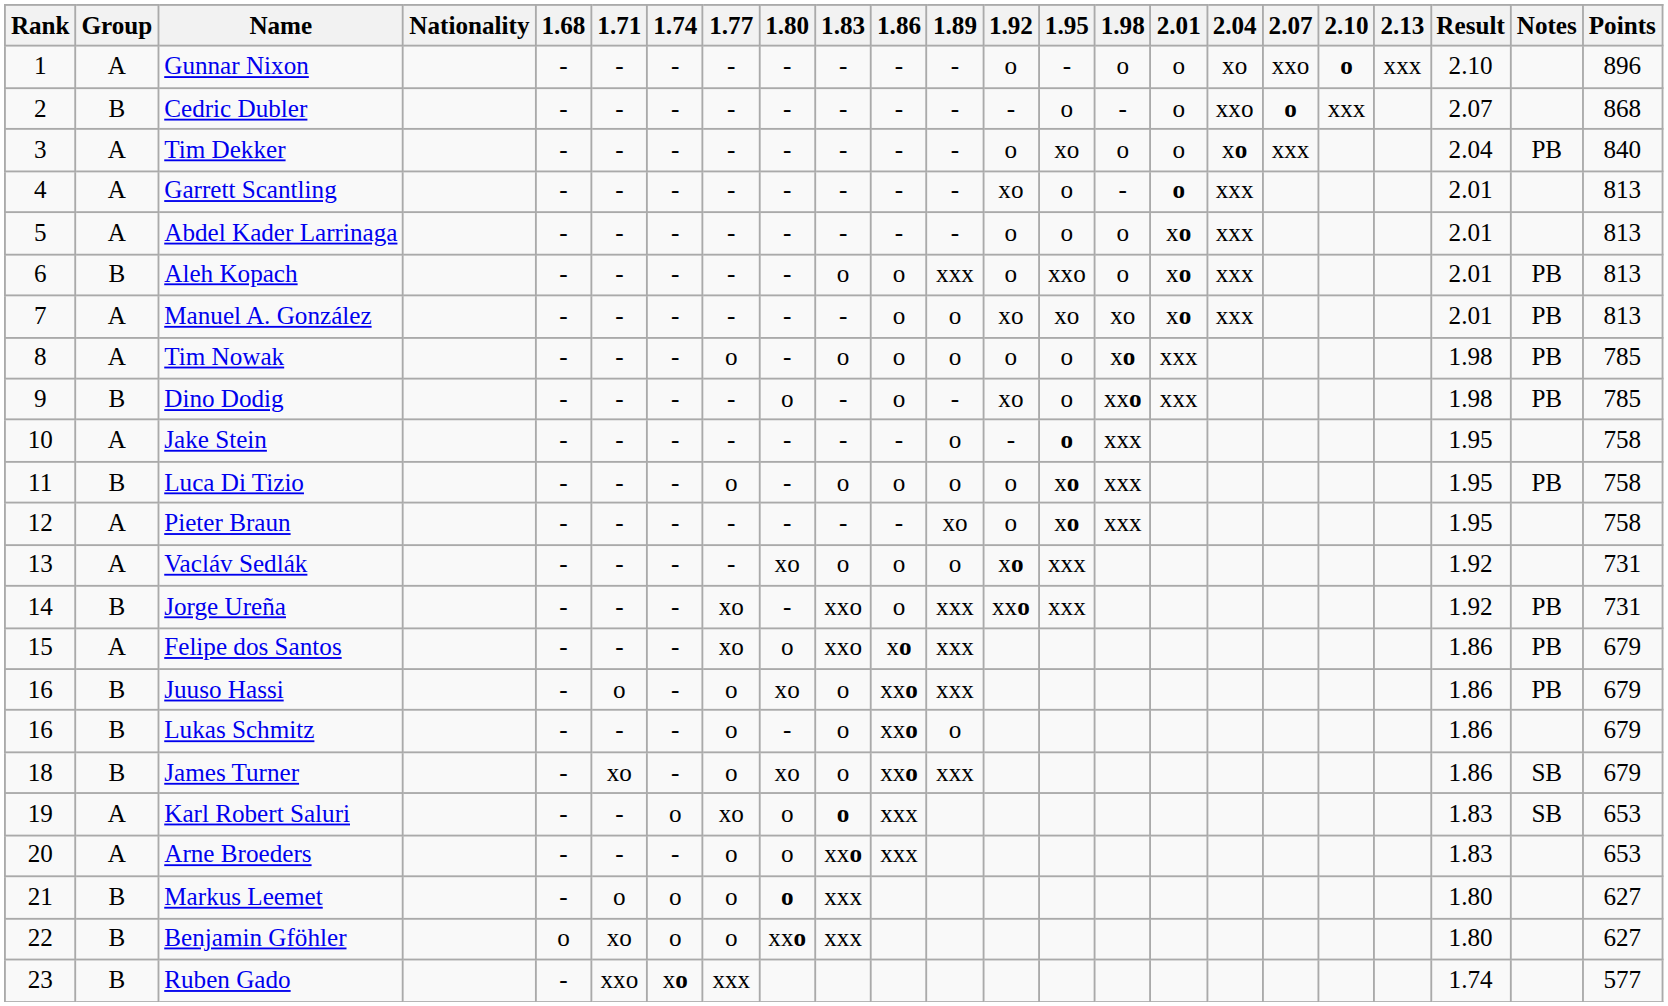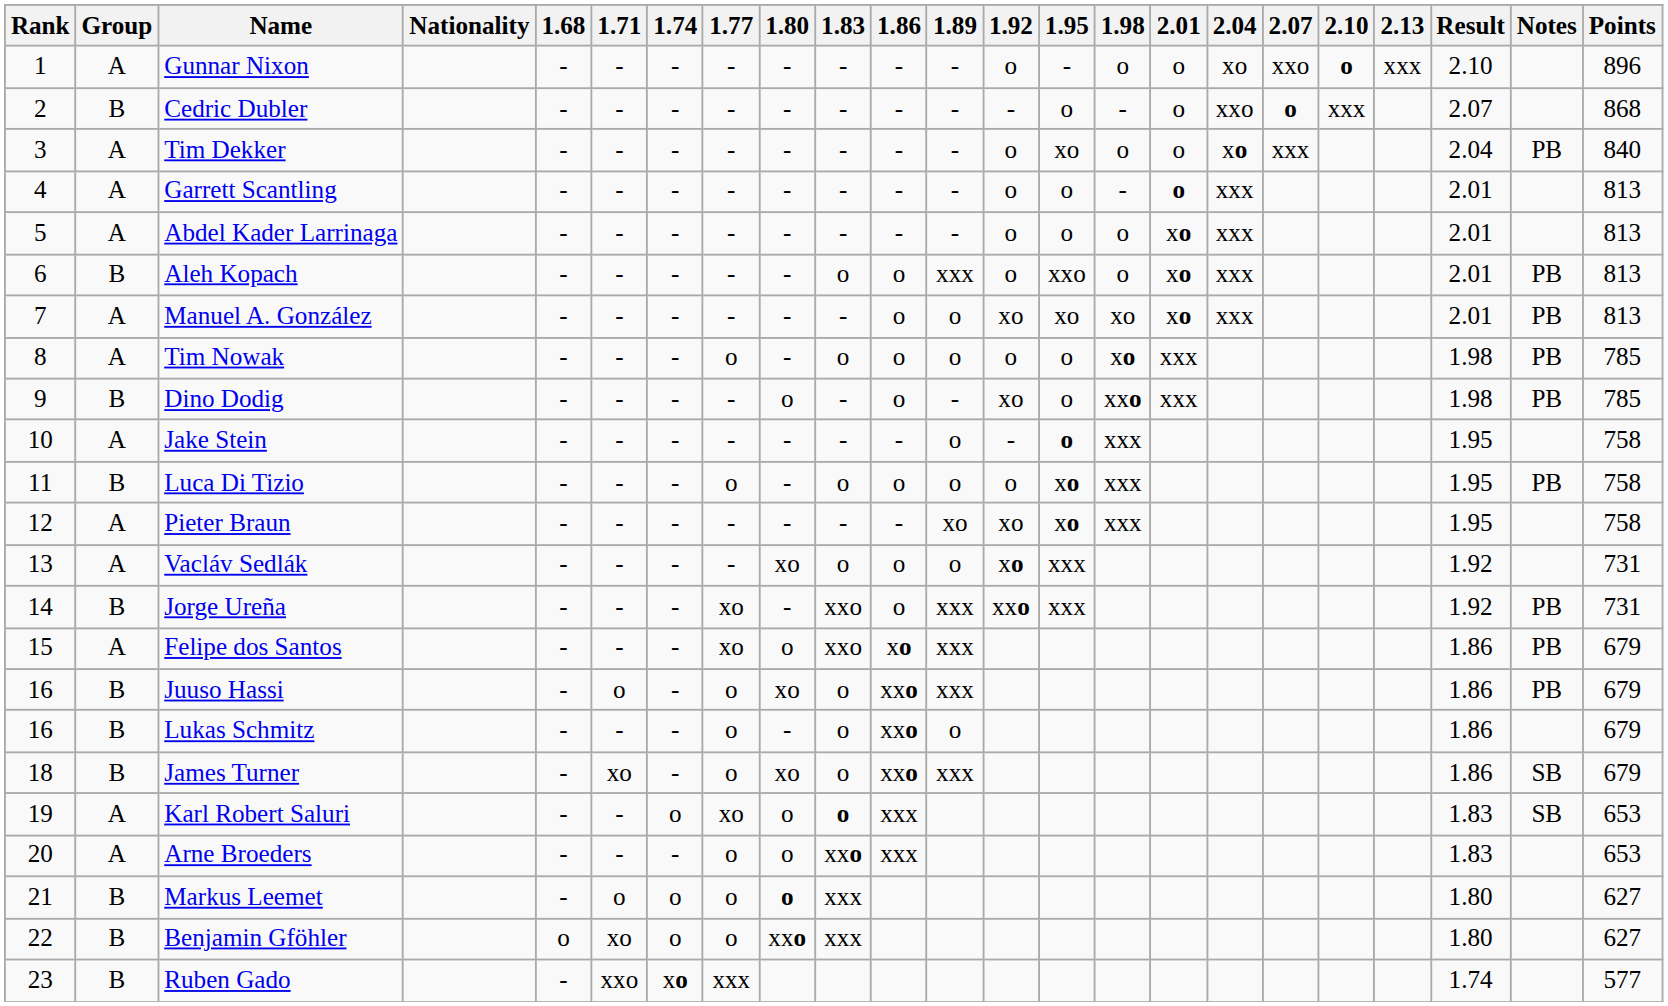 <table class="wikitable sortable" style="text-align:center;font-size:85%">
 <tr>
 <th>Rank</th>
 <th>Group</th>
 <th>Name</th>
 <th>Nationality</th>
 <th>1.68</th>
 <th>1.71</th>
 <th>1.74</th>
 <th>1.77</th>
 <th>1.80</th>
 <th>1.83</th>
 <th>1.86</th>
 <th>1.89</th>
 <th>1.92</th>
 <th>1.95</th>
 <th>1.98</th>
 <th>2.01</th>
 <th>2.04</th>
 <th>2.07</th>
 <th>2.10</th>
 <th>2.13</th>
 <th>Result</th>
 <th>Notes</th>
 <th>Points</th>
 </tr>
 <tr>
 <td>1</td>
 <td>A</td>
 <td align="left"><a href='#'>Gunnar Nixon</a></td>
 <td align=left></td>
 <td>-</td>
 <td>-</td>
 <td>-</td>
 <td>-</td>
 <td>-</td>
 <td>-</td>
 <td>-</td>
 <td>-</td>
 <td>o</td>
 <td>-</td>
 <td>o</td>
 <td>o</td>
 <td>xo</td>
 <td>xxo</td>
 <td><strong>o</strong></td>
 <td>xxx</td>
 <td>2.10</td>
 <td></td>
 <td>896</td>
 </tr>
 <tr>
 <td>2</td>
 <td>B</td>
 <td align="left"><a href='#'>Cedric Dubler</a></td>
 <td align=left></td>
 <td>-</td>
 <td>-</td>
 <td>-</td>
 <td>-</td>
 <td>-</td>
 <td>-</td>
 <td>-</td>
 <td>-</td>
 <td>-</td>
 <td>o</td>
 <td>-</td>
 <td>o</td>
 <td>xxo</td>
 <td><strong>o</strong></td>
 <td>xxx</td>
 <td></td>
 <td>2.07</td>
 <td></td>
 <td>868</td>
 </tr>
 <tr>
 <td>3</td>
 <td>A</td>
 <td align="left"><a href='#'>Tim Dekker</a></td>
 <td align=left></td>
 <td>-</td>
 <td>-</td>
 <td>-</td>
 <td>-</td>
 <td>-</td>
 <td>-</td>
 <td>-</td>
 <td>-</td>
 <td>o</td>
 <td>xo</td>
 <td>o</td>
 <td>o</td>
 <td>x<strong>o</strong></td>
 <td>xxx</td>
 <td></td>
 <td></td>
 <td>2.04</td>
 <td>PB</td>
 <td>840</td>
 </tr>
 <tr>
 <td>4</td>
 <td>A</td>
 <td align="left"><a href='#'>Garrett Scantling</a></td>
 <td align=left></td>
 <td>-</td>
 <td>-</td>
 <td>-</td>
 <td>-</td>
 <td>-</td>
 <td>-</td>
 <td>-</td>
 <td>-</td>
-<td>xo</td>
+<td>o</td>
 <td>o</td>
 <td>-</td>
 <td><strong>o</strong></td>
 <td>xxx</td>
 <td></td>
 <td></td>
 <td></td>
 <td>2.01</td>
 <td></td>
 <td>813</td>
 </tr>
 <tr>
 <td>5</td>
 <td>A</td>
 <td align="left"><a href='#'>Abdel Kader Larrinaga</a></td>
 <td align=left></td>
 <td>-</td>
 <td>-</td>
 <td>-</td>
 <td>-</td>
 <td>-</td>
 <td>-</td>
 <td>-</td>
 <td>-</td>
 <td>o</td>
 <td>o</td>
 <td>o</td>
 <td>x<strong>o</strong></td>
 <td>xxx</td>
 <td></td>
 <td></td>
 <td></td>
 <td>2.01</td>
 <td></td>
 <td>813</td>
 </tr>
 <tr>
 <td>6</td>
 <td>B</td>
 <td align="left"><a href='#'>Aleh Kopach</a></td>
 <td align=left></td>
 <td>-</td>
 <td>-</td>
 <td>-</td>
 <td>-</td>
 <td>-</td>
 <td>o</td>
 <td>o</td>
 <td>xxx</td>
 <td>o</td>
 <td>xxo</td>
 <td>o</td>
 <td>x<strong>o</strong></td>
 <td>xxx</td>
 <td></td>
 <td></td>
 <td></td>
 <td>2.01</td>
 <td>PB</td>
 <td>813</td>
 </tr>
 <tr>
 <td>7</td>
 <td>A</td>
 <td align="left"><a href='#'>Manuel A. González</a></td>
 <td align=left></td>
 <td>-</td>
 <td>-</td>
 <td>-</td>
 <td>-</td>
 <td>-</td>
 <td>-</td>
 <td>o</td>
 <td>o</td>
 <td>xo</td>
 <td>xo</td>
 <td>xo</td>
 <td>x<strong>o</strong></td>
 <td>xxx</td>
 <td></td>
 <td></td>
 <td></td>
 <td>2.01</td>
 <td>PB</td>
 <td>813</td>
 </tr>
 <tr>
 <td>8</td>
 <td>A</td>
 <td align="left"><a href='#'>Tim Nowak</a></td>
 <td align=left></td>
 <td>-</td>
 <td>-</td>
 <td>-</td>
 <td>o</td>
 <td>-</td>
 <td>o</td>
 <td>o</td>
 <td>o</td>
 <td>o</td>
 <td>o</td>
 <td>x<strong>o</strong></td>
 <td>xxx</td>
 <td></td>
 <td></td>
 <td></td>
 <td></td>
 <td>1.98</td>
 <td>PB</td>
 <td>785</td>
 </tr>
 <tr>
 <td>9</td>
 <td>B</td>
 <td align="left"><a href='#'>Dino Dodig</a></td>
 <td align=left></td>
 <td>-</td>
 <td>-</td>
 <td>-</td>
 <td>-</td>
 <td>o</td>
 <td>-</td>
 <td>o</td>
 <td>-</td>
 <td>xo</td>
 <td>o</td>
 <td>xx<strong>o</strong></td>
 <td>xxx</td>
 <td></td>
 <td></td>
 <td></td>
 <td></td>
 <td>1.98</td>
 <td>PB</td>
 <td>785</td>
 </tr>
 <tr>
 <td>10</td>
 <td>A</td>
 <td align="left"><a href='#'>Jake Stein</a></td>
 <td align=left></td>
 <td>-</td>
 <td>-</td>
 <td>-</td>
 <td>-</td>
 <td>-</td>
 <td>-</td>
 <td>-</td>
 <td>o</td>
 <td>-</td>
 <td><strong>o</strong></td>
 <td>xxx</td>
 <td></td>
 <td></td>
 <td></td>
 <td></td>
 <td></td>
 <td>1.95</td>
 <td></td>
 <td>758</td>
 </tr>
 <tr>
 <td>11</td>
 <td>B</td>
 <td align="left"><a href='#'>Luca Di Tizio</a></td>
 <td align=left></td>
 <td>-</td>
 <td>-</td>
 <td>-</td>
 <td>o</td>
 <td>-</td>
 <td>o</td>
 <td>o</td>
 <td>o</td>
 <td>o</td>
 <td>x<strong>o</strong></td>
 <td>xxx</td>
 <td></td>
 <td></td>
 <td></td>
 <td></td>
 <td></td>
 <td>1.95</td>
 <td>PB</td>
 <td>758</td>
 </tr>
 <tr>
 <td>12</td>
 <td>A</td>
 <td align="left"><a href='#'>Pieter Braun</a></td>
 <td align=left></td>
 <td>-</td>
 <td>-</td>
 <td>-</td>
 <td>-</td>
 <td>-</td>
 <td>-</td>
 <td>-</td>
 <td>xo</td>
-<td>o</td>
+<td>xo</td>
 <td>x<strong>o</strong></td>
 <td>xxx</td>
 <td></td>
 <td></td>
 <td></td>
 <td></td>
 <td></td>
 <td>1.95</td>
 <td></td>
 <td>758</td>
 </tr>
 <tr>
 <td>13</td>
 <td>A</td>
 <td align="left"><a href='#'>Vacláv Sedlák</a></td>
 <td align=left></td>
 <td>-</td>
 <td>-</td>
 <td>-</td>
 <td>-</td>
 <td>xo</td>
 <td>o</td>
 <td>o</td>
 <td>o</td>
 <td>x<strong>o</strong></td>
 <td>xxx</td>
 <td></td>
 <td></td>
 <td></td>
 <td></td>
 <td></td>
 <td></td>
 <td>1.92</td>
 <td></td>
 <td>731</td>
 </tr>
 <tr>
 <td>14</td>
 <td>B</td>
 <td align="left"><a href='#'>Jorge Ureña</a></td>
 <td align=left></td>
 <td>-</td>
 <td>-</td>
 <td>-</td>
 <td>xo</td>
 <td>-</td>
 <td>xxo</td>
 <td>o</td>
 <td>xxx</td>
 <td>xx<strong>o</strong></td>
 <td>xxx</td>
 <td></td>
 <td></td>
 <td></td>
 <td></td>
 <td></td>
 <td></td>
 <td>1.92</td>
 <td>PB</td>
 <td>731</td>
 </tr>
 <tr>
 <td>15</td>
 <td>A</td>
 <td align="left"><a href='#'>Felipe dos Santos</a></td>
 <td align=left></td>
 <td>-</td>
 <td>-</td>
 <td>-</td>
 <td>xo</td>
 <td>o</td>
 <td>xxo</td>
 <td>x<strong>o</strong></td>
 <td>xxx</td>
 <td></td>
 <td></td>
 <td></td>
 <td></td>
 <td></td>
 <td></td>
 <td></td>
 <td></td>
 <td>1.86</td>
 <td>PB</td>
 <td>679</td>
 </tr>
 <tr>
 <td>16</td>
 <td>B</td>
 <td align="left"><a href='#'>Juuso Hassi</a></td>
 <td align=left></td>
 <td>-</td>
 <td>o</td>
 <td>-</td>
 <td>o</td>
 <td>xo</td>
 <td>o</td>
 <td>xx<strong>o</strong></td>
 <td>xxx</td>
 <td></td>
 <td></td>
 <td></td>
 <td></td>
 <td></td>
 <td></td>
 <td></td>
 <td></td>
 <td>1.86</td>
 <td>PB</td>
 <td>679</td>
 </tr>
 <tr>
 <td>16</td>
 <td>B</td>
 <td align="left"><a href='#'>Lukas Schmitz</a></td>
 <td align=left></td>
 <td>-</td>
 <td>-</td>
 <td>-</td>
 <td>o</td>
 <td>-</td>
 <td>o</td>
 <td>xx<strong>o</strong></td>
 <td>o</td>
 <td></td>
 <td></td>
 <td></td>
 <td></td>
 <td></td>
 <td></td>
 <td></td>
 <td></td>
 <td>1.86</td>
 <td></td>
 <td>679</td>
 </tr>
 <tr>
 <td>18</td>
 <td>B</td>
 <td align="left"><a href='#'>James Turner</a></td>
 <td align=left></td>
 <td>-</td>
 <td>xo</td>
 <td>-</td>
 <td>o</td>
 <td>xo</td>
 <td>o</td>
 <td>xx<strong>o</strong></td>
 <td>xxx</td>
 <td></td>
 <td></td>
 <td></td>
 <td></td>
 <td></td>
 <td></td>
 <td></td>
 <td></td>
 <td>1.86</td>
 <td>SB</td>
 <td>679</td>
 </tr>
 <tr>
 <td>19</td>
 <td>A</td>
 <td align="left"><a href='#'>Karl Robert Saluri</a></td>
 <td align=left></td>
 <td>-</td>
 <td>-</td>
 <td>o</td>
 <td>xo</td>
 <td>o</td>
 <td><strong>o</strong></td>
 <td>xxx</td>
 <td></td>
 <td></td>
 <td></td>
 <td></td>
 <td></td>
 <td></td>
 <td></td>
 <td></td>
 <td></td>
 <td>1.83</td>
 <td>SB</td>
 <td>653</td>
 </tr>
 <tr>
 <td>20</td>
 <td>A</td>
 <td align="left"><a href='#'>Arne Broeders</a></td>
 <td align=left></td>
 <td>-</td>
 <td>-</td>
 <td>-</td>
 <td>o</td>
 <td>o</td>
 <td>xx<strong>o</strong></td>
 <td>xxx</td>
 <td></td>
 <td></td>
 <td></td>
 <td></td>
 <td></td>
 <td></td>
 <td></td>
 <td></td>
 <td></td>
 <td>1.83</td>
 <td></td>
 <td>653</td>
 </tr>
 <tr>
 <td>21</td>
 <td>B</td>
 <td align="left"><a href='#'>Markus Leemet</a></td>
 <td align=left></td>
 <td>-</td>
 <td>o</td>
 <td>o</td>
 <td>o</td>
 <td><strong>o</strong></td>
 <td>xxx</td>
 <td></td>
 <td></td>
 <td></td>
 <td></td>
 <td></td>
 <td></td>
 <td></td>
 <td></td>
 <td></td>
 <td></td>
 <td>1.80</td>
 <td></td>
 <td>627</td>
 </tr>
 <tr>
 <td>22</td>
 <td>B</td>
 <td align="left"><a href='#'>Benjamin Gföhler</a></td>
 <td align=left></td>
 <td>o</td>
 <td>xo</td>
 <td>o</td>
 <td>o</td>
 <td>xx<strong>o</strong></td>
 <td>xxx</td>
 <td></td>
 <td></td>
 <td></td>
 <td></td>
 <td></td>
 <td></td>
 <td></td>
 <td></td>
 <td></td>
 <td></td>
 <td>1.80</td>
 <td></td>
 <td>627</td>
 </tr>
 <tr>
 <td>23</td>
 <td>B</td>
 <td align="left"><a href='#'>Ruben Gado</a></td>
 <td align=left></td>
 <td>-</td>
 <td>xxo</td>
 <td>x<strong>o</strong></td>
 <td>xxx</td>
 <td></td>
 <td></td>
 <td></td>
 <td></td>
 <td></td>
 <td></td>
 <td></td>
 <td></td>
 <td></td>
 <td></td>
 <td></td>
 <td></td>
 <td>1.74</td>
 <td></td>
 <td>577</td>
 </tr>
 </table>
